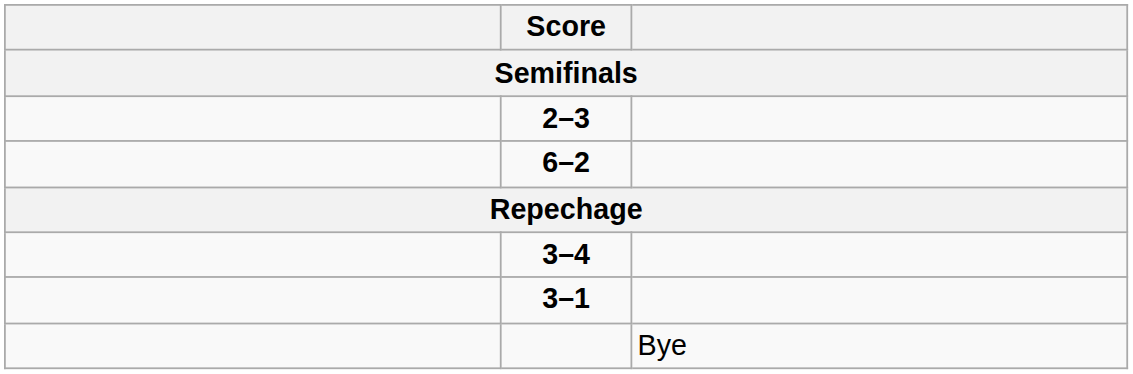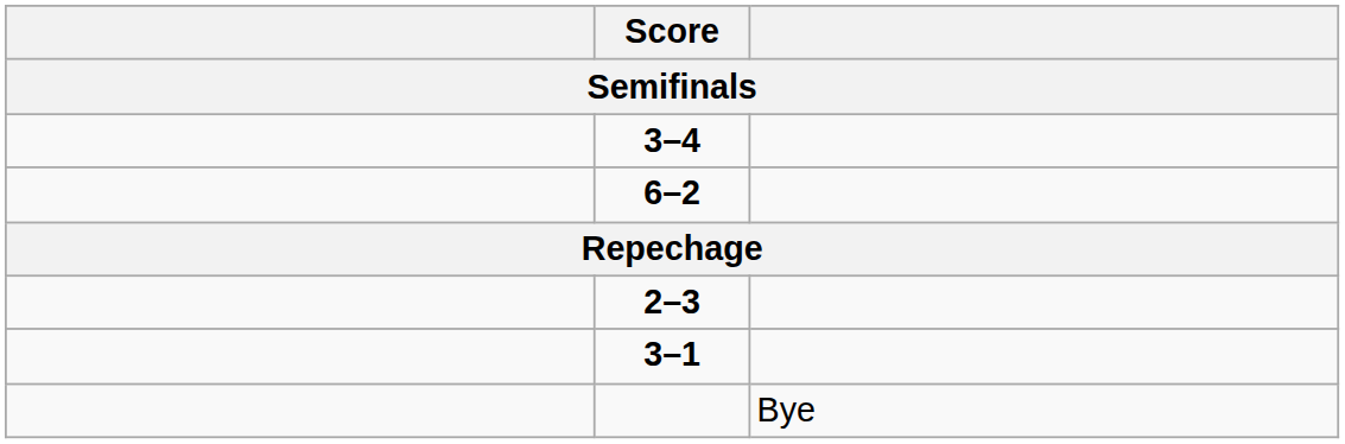 <table class="wikitable" style="text-align: left;">
 <tr>
 <th align="right" width="270"></th>
 <th width="65">Score</th>
 <th align="left" width="270"></th>
 </tr>
 <tr>
 <th colspan="3">Semifinals</th>
 </tr>
 <tr>
 <td></td>
-<td align=center><strong>2–3</strong></td>
+<td align=center><strong>3–4</strong></td>
 <td><strong></strong></td>
 </tr>
 <tr>
 <td><strong></strong></td>
 <td align=center><strong>6–2</strong></td>
 <td></td>
 </tr>
 <tr>
 <th colspan="3">Repechage</th>
 </tr>
 <tr>
 <td></td>
-<td align=center><strong>3–4</strong></td>
+<td align=center><strong>2–3</strong></td>
 <td><strong></strong></td>
 </tr>
 <tr>
 <td><strong></strong></td>
 <td align=center><strong>3–1</strong></td>
 <td></td>
 </tr>
 <tr>
 <td><strong></strong></td>
 <td align=center></td>
 <td>Bye</td>
 </tr>
 </table>
